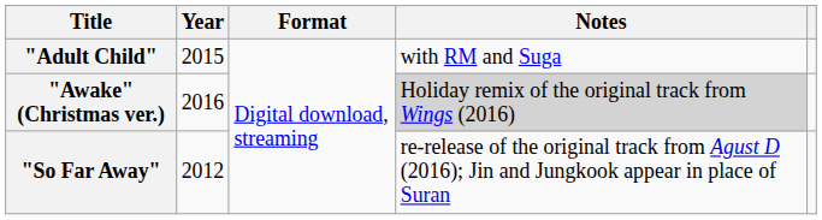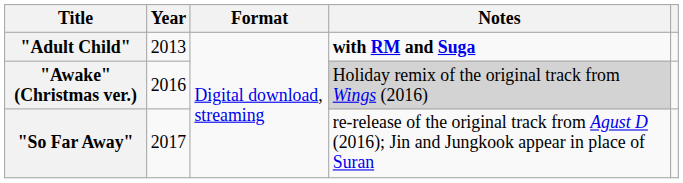 <table class="wikitable plainrowheaders">
 <tr>
 <th scope="col">Title</th>
 <th scope="col">Year</th>
 <th scope="col">Format</th>
 <th scope="col">Notes</th>
 <th scope="col"></th>
 </tr>
 <tr>
 <th scope="row">"Adult Child"</th>
-<td>2015</td>
+<td>2013</td>
 <td rowspan="6"><a href='#'>Digital download</a>, <a href='#'>streaming</a></td>
-<td>with <a href='#'>RM</a> and <a href='#'>Suga</a></td>
+<td><strong>with <a href='#'>RM</a> and <a href='#'>Suga</a></strong></td>
 <td style="text-align:center;"></td>
 </tr>
 <tr>
 <th scope="row">"Awake" (Christmas ver.)</th>
 <td>2016</td>
 <td style="background: lightgrey;">Holiday remix of the original track from <em><a href='#'>Wings</a></em> (2016)</td>
 <td style="text-align:center;"></td>
 </tr>
 <tr>
 <th scope="row">"So Far Away" </th>
-<td>2012</td>
+<td>2017</td>
 <td>re-release of the original track from <em><a href='#'>Agust D</a></em> (2016); Jin and Jungkook appear in place of <a href='#'>Suran</a></td>
 <td style="text-align:center;"></td>
 </tr>
 </table>
